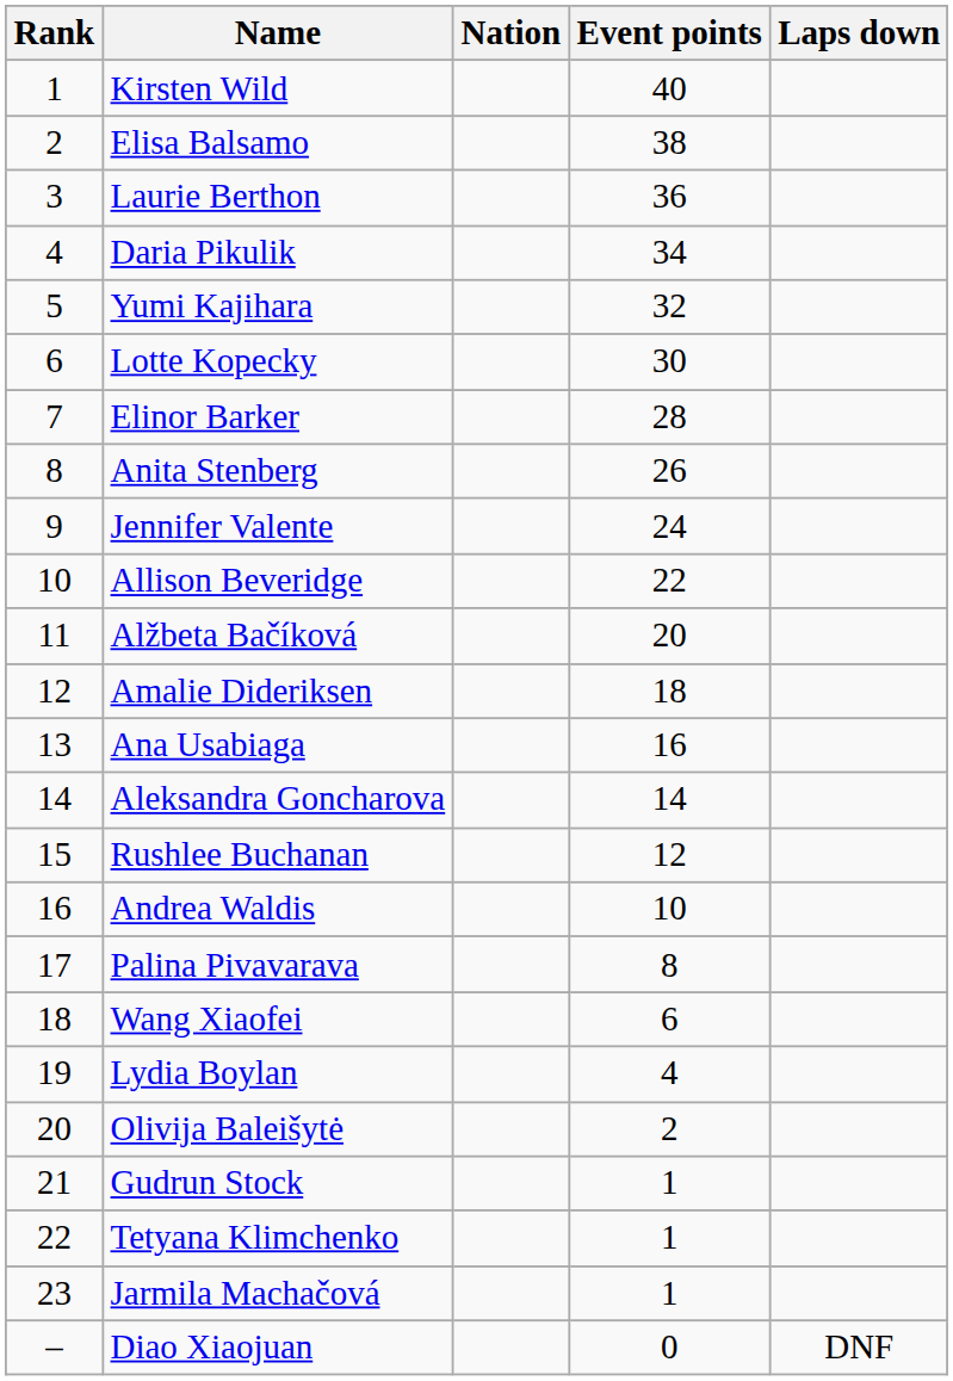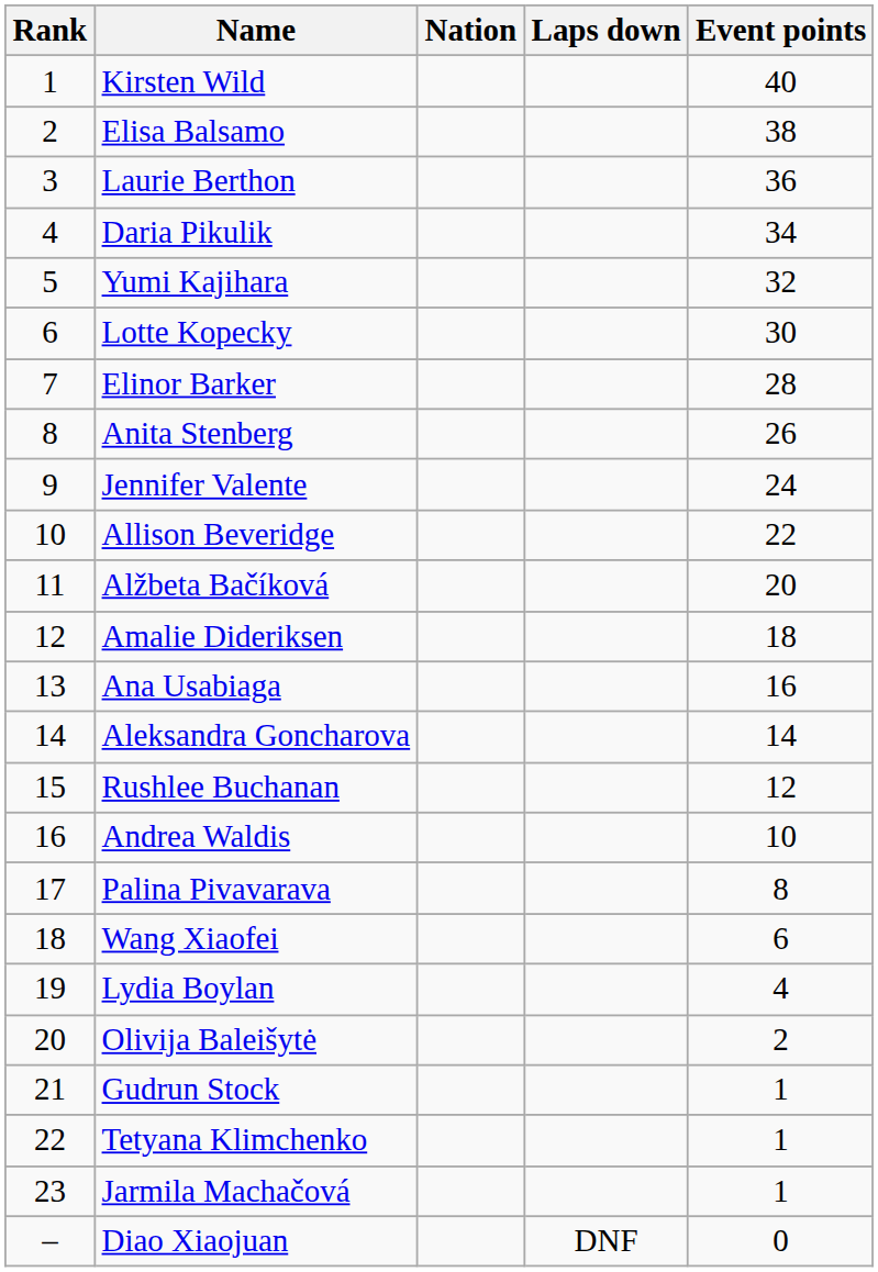 <table class="wikitable sortable" style="text-align:center">
 <tr>
 <th>Rank</th>
 <th>Name</th>
 <th>Nation</th>
+<th>Laps down</th>
 <th>Event points</th>
-<th>Laps down</th>
 </tr>
 <tr>
 <td>1</td>
 <td align=left><a href='#'>Kirsten Wild</a></td>
 <td align=left></td>
+<td></td>
 <td>40</td>
-<td></td>
 </tr>
 <tr>
 <td>2</td>
 <td align=left><a href='#'>Elisa Balsamo</a></td>
 <td align=left></td>
+<td></td>
 <td>38</td>
-<td></td>
 </tr>
 <tr>
 <td>3</td>
 <td align=left><a href='#'>Laurie Berthon</a></td>
 <td align=left></td>
+<td></td>
 <td>36</td>
-<td></td>
 </tr>
 <tr>
 <td>4</td>
 <td align=left><a href='#'>Daria Pikulik</a></td>
 <td align=left></td>
+<td></td>
 <td>34</td>
-<td></td>
 </tr>
 <tr>
 <td>5</td>
 <td align=left><a href='#'>Yumi Kajihara</a></td>
 <td align=left></td>
+<td></td>
 <td>32</td>
-<td></td>
 </tr>
 <tr>
 <td>6</td>
 <td align=left><a href='#'>Lotte Kopecky</a></td>
 <td align=left></td>
+<td></td>
 <td>30</td>
-<td></td>
 </tr>
 <tr>
 <td>7</td>
 <td align=left><a href='#'>Elinor Barker</a></td>
 <td align=left></td>
+<td></td>
 <td>28</td>
-<td></td>
 </tr>
 <tr>
 <td>8</td>
 <td align=left><a href='#'>Anita Stenberg</a></td>
 <td align=left></td>
+<td></td>
 <td>26</td>
-<td></td>
 </tr>
 <tr>
 <td>9</td>
 <td align=left><a href='#'>Jennifer Valente</a></td>
 <td align=left></td>
+<td></td>
 <td>24</td>
-<td></td>
 </tr>
 <tr>
 <td>10</td>
 <td align=left><a href='#'>Allison Beveridge</a></td>
 <td align=left></td>
+<td></td>
 <td>22</td>
-<td></td>
 </tr>
 <tr>
 <td>11</td>
 <td align=left><a href='#'>Alžbeta Bačíková</a></td>
 <td align=left></td>
+<td></td>
 <td>20</td>
-<td></td>
 </tr>
 <tr>
 <td>12</td>
 <td align=left><a href='#'>Amalie Dideriksen</a></td>
 <td align=left></td>
+<td></td>
 <td>18</td>
-<td></td>
 </tr>
 <tr>
 <td>13</td>
 <td align=left><a href='#'>Ana Usabiaga</a></td>
 <td align=left></td>
+<td></td>
 <td>16</td>
-<td></td>
 </tr>
 <tr>
 <td>14</td>
 <td align=left><a href='#'>Aleksandra Goncharova</a></td>
 <td align=left></td>
+<td></td>
 <td>14</td>
-<td></td>
 </tr>
 <tr>
 <td>15</td>
 <td align=left><a href='#'>Rushlee Buchanan</a></td>
 <td align=left></td>
+<td></td>
 <td>12</td>
-<td></td>
 </tr>
 <tr>
 <td>16</td>
 <td align=left><a href='#'>Andrea Waldis</a></td>
 <td align=left></td>
+<td></td>
 <td>10</td>
-<td></td>
 </tr>
 <tr>
 <td>17</td>
 <td align=left><a href='#'>Palina Pivavarava</a></td>
 <td align=left></td>
+<td></td>
 <td>8</td>
-<td></td>
 </tr>
 <tr>
 <td>18</td>
 <td align=left><a href='#'>Wang Xiaofei</a></td>
 <td align=left></td>
+<td></td>
 <td>6</td>
-<td></td>
 </tr>
 <tr>
 <td>19</td>
 <td align=left><a href='#'>Lydia Boylan</a></td>
 <td align=left></td>
+<td></td>
 <td>4</td>
-<td></td>
 </tr>
 <tr>
 <td>20</td>
 <td align=left><a href='#'>Olivija Baleišytė</a></td>
 <td align=left></td>
+<td></td>
 <td>2</td>
-<td></td>
 </tr>
 <tr>
 <td>21</td>
 <td align=left><a href='#'>Gudrun Stock</a></td>
 <td align=left></td>
+<td></td>
 <td>1</td>
-<td></td>
 </tr>
 <tr>
 <td>22</td>
 <td align=left><a href='#'>Tetyana Klimchenko</a></td>
 <td align=left></td>
+<td></td>
 <td>1</td>
-<td></td>
 </tr>
 <tr>
 <td>23</td>
 <td align=left><a href='#'>Jarmila Machačová</a></td>
 <td align=left></td>
+<td></td>
 <td>1</td>
-<td></td>
 </tr>
 <tr>
 <td>–</td>
 <td align=left><a href='#'>Diao Xiaojuan</a></td>
 <td align=left></td>
+<td>DNF</td>
 <td>0</td>
-<td>DNF</td>
 </tr>
 </table>
